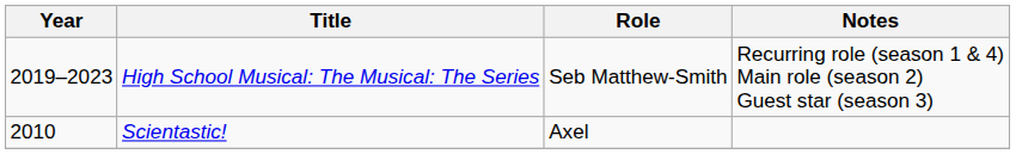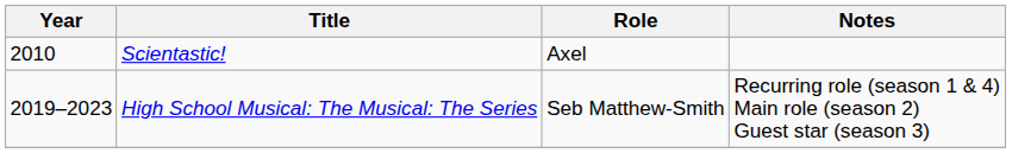 <table class="wikitable unsortable">
 <tr>
 <th>Year</th>
 <th>Title</th>
 <th>Role</th>
 <th>Notes</th>
 </tr>
 <tr>
+<td>2010</td>
+<td><em><a href='#'>Scientastic!</a></em></td>
+<td>Axel</td>
+<td></td>
+</tr>
+<tr>
 <td>2019–2023</td>
 <td><em><a href='#'>High School Musical: The Musical: The Series</a></em></td>
 <td>Seb Matthew-Smith</td>
 <td>Recurring role (season 1 & 4)<br>Main role (season 2)<br> Guest star (season 3)</td>
 </tr>
 <tr>
-<td>2010</td>
-<td><em><a href='#'>Scientastic!</a></em></td>
-<td>Axel</td>
-<td></td>
-</tr>
-<tr>
 </tr>
 </table>
